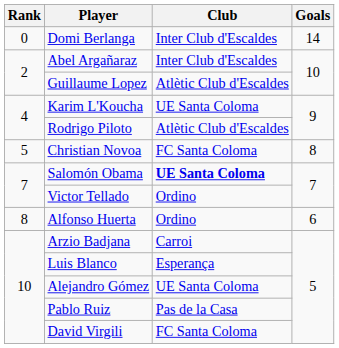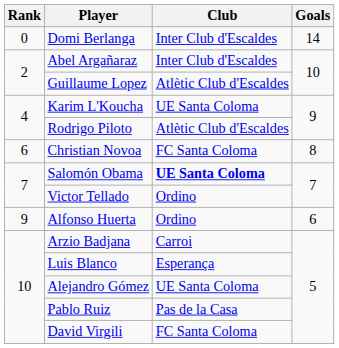 <table class="wikitable" style="text-align:center;">
 <tr>
 <th>Rank</th>
 <th>Player</th>
 <th>Club</th>
 <th>Goals</th>
 </tr>
 <tr>
 <td>0</td>
 <td align="left"> <a href='#'>Domi Berlanga</a></td>
 <td align="left"><a href='#'>Inter Club d'Escaldes</a></td>
 <td>14</td>
 </tr>
 <tr>
 <td rowspan="2">2</td>
 <td align="left"> <a href='#'>Abel Argañaraz</a></td>
 <td align="left"><a href='#'>Inter Club d'Escaldes</a></td>
 <td rowspan="2">10</td>
 </tr>
 <tr>
 <td align="left"> <a href='#'>Guillaume Lopez</a></td>
 <td align="left"><a href='#'>Atlètic Club d'Escaldes</a></td>
 </tr>
 <tr>
 <td rowspan="2">4</td>
 <td align="left"> <a href='#'>Karim L'Koucha</a></td>
 <td align="left"><a href='#'>UE Santa Coloma</a></td>
 <td rowspan="2">9</td>
 </tr>
 <tr>
 <td align="left"> <a href='#'>Rodrigo Piloto</a></td>
 <td align="left"><a href='#'>Atlètic Club d'Escaldes</a></td>
 </tr>
 <tr>
-<td>5</td>
+<td>6</td>
 <td align="left"> <a href='#'>Christian Novoa</a></td>
 <td align="left"><a href='#'>FC Santa Coloma</a></td>
 <td>8</td>
 </tr>
 <tr>
 <td rowspan="2">7</td>
 <td align="left"> <a href='#'>Salomón Obama</a></td>
 <td align="left"><strong><a href='#'>UE Santa Coloma</a></strong></td>
 <td rowspan="2">7</td>
 </tr>
 <tr>
 <td align="left"> <a href='#'>Victor Tellado</a></td>
 <td align="left"><a href='#'>Ordino</a></td>
 </tr>
 <tr>
-<td>8</td>
+<td>9</td>
 <td align="left"> <a href='#'>Alfonso Huerta</a></td>
 <td align="left"><a href='#'>Ordino</a></td>
 <td>6</td>
 </tr>
 <tr>
 <td rowspan="5">10</td>
 <td align="left"> <a href='#'>Arzio Badjana</a></td>
 <td align="left"><a href='#'>Carroi</a></td>
 <td rowspan="5">5</td>
 </tr>
 <tr>
 <td align="left"> <a href='#'>Luis Blanco</a></td>
 <td align="left"><a href='#'>Esperança</a></td>
 </tr>
 <tr>
 <td align="left"> <a href='#'>Alejandro Gómez</a></td>
 <td align="left"><a href='#'>UE Santa Coloma</a></td>
 </tr>
 <tr>
 <td align="left"> <a href='#'>Pablo Ruiz</a></td>
 <td align="left"><a href='#'>Pas de la Casa</a></td>
 </tr>
 <tr>
 <td align="left"> <a href='#'>David Virgili</a></td>
 <td align="left"><a href='#'>FC Santa Coloma</a></td>
 </tr>
 </table>
